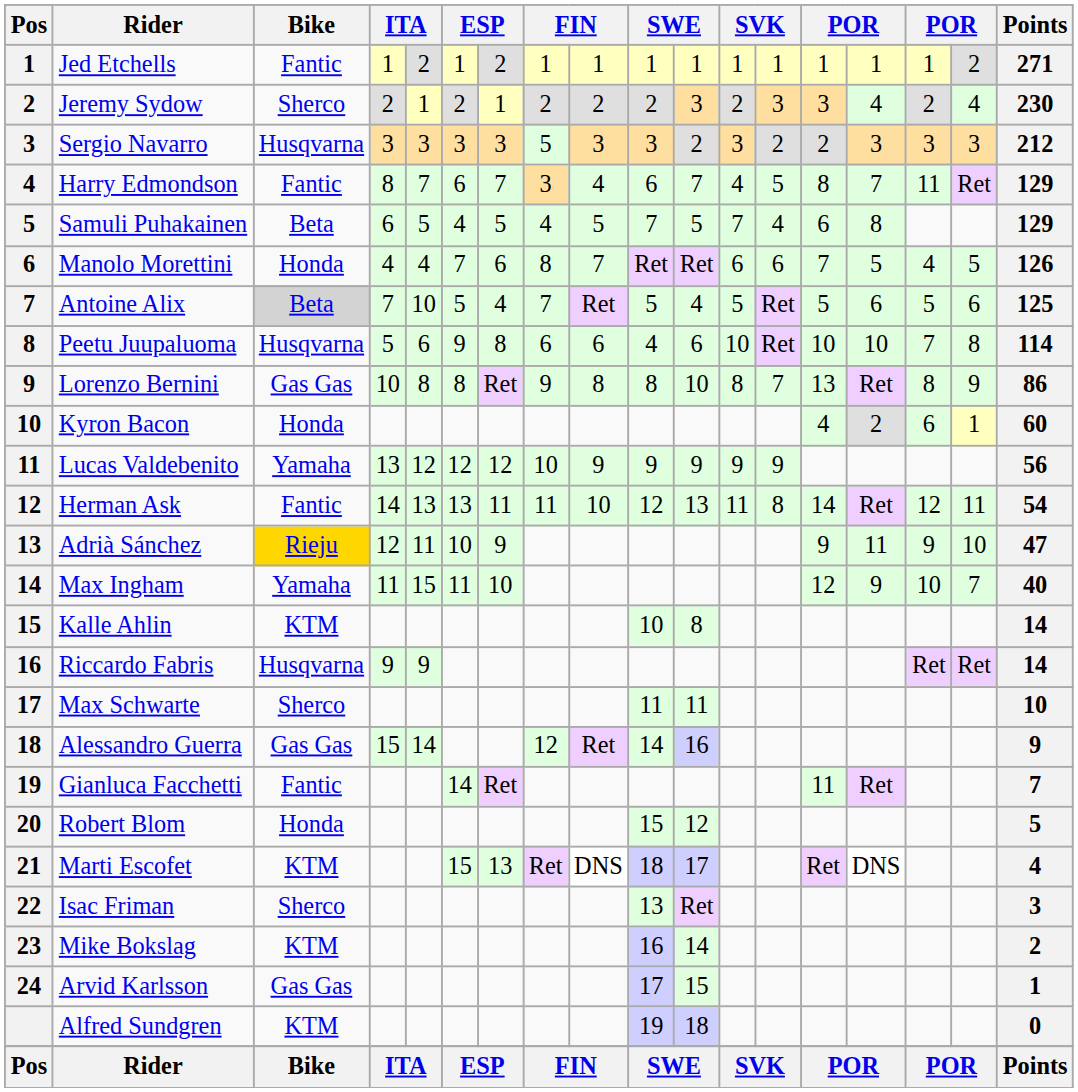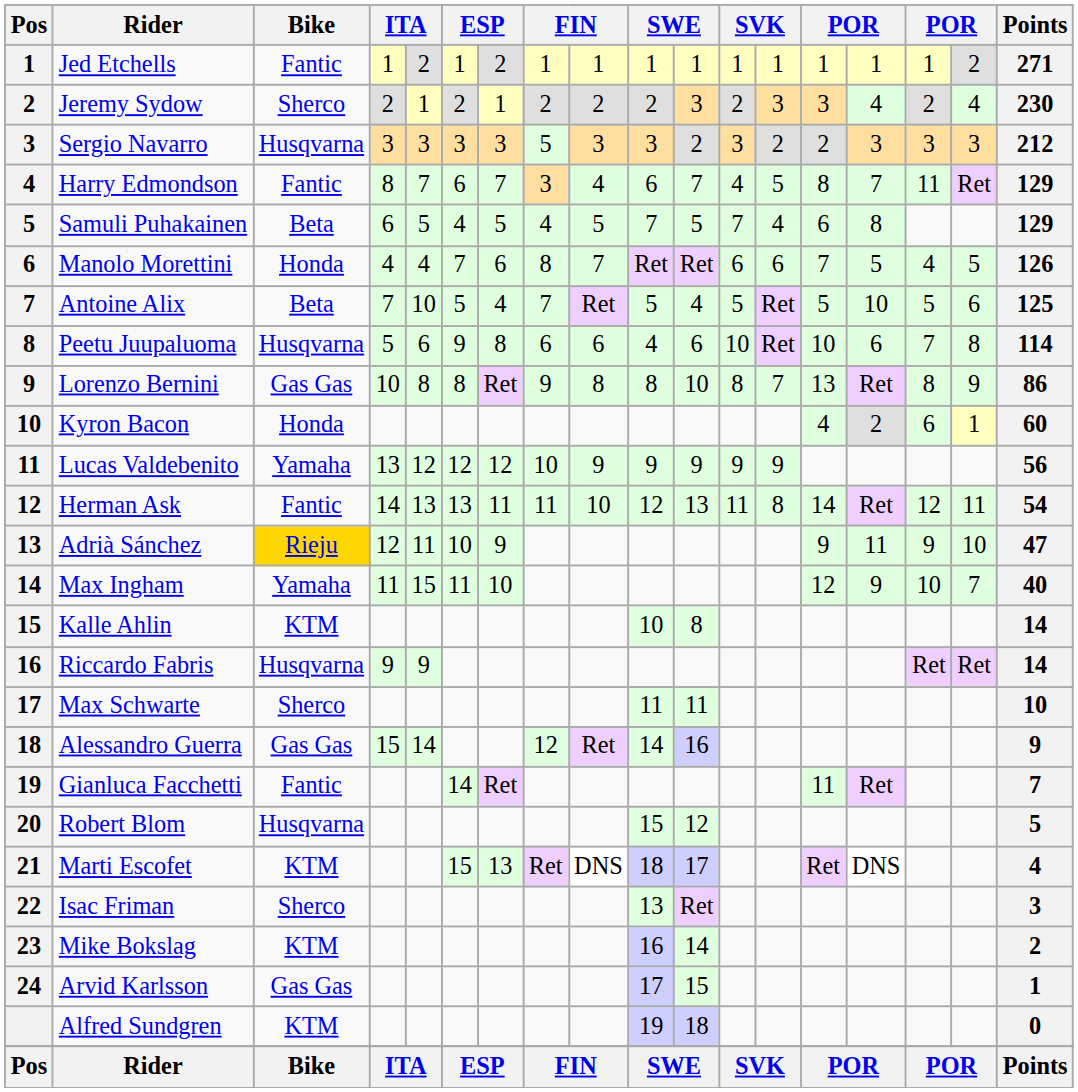 <table class="wikitable" style="font-size: 80%; text-align:center">
 <tr valign="top">
 <th valign="middle">Pos</th>
 <th valign="middle">Rider</th>
 <th valign="middle">Bike</th>
 <th colspan=2><a href='#'>ITA</a><br></th>
 <th colspan=2><a href='#'>ESP</a><br></th>
 <th colspan=2><a href='#'>FIN</a><br></th>
 <th colspan=2><a href='#'>SWE</a><br></th>
 <th colspan=2><a href='#'>SVK</a><br></th>
 <th colspan=2><a href='#'>POR</a><br></th>
 <th colspan=2><a href='#'>POR</a><br></th>
 <th valign="middle">Points</th>
 </tr>
 <tr>
 <th>1</th>
 <td align=left> <a href='#'>Jed Etchells</a></td>
 <td><a href='#'>Fantic</a></td>
 <td style="background:#ffffbf;">1</td>
 <td style="background:#dfdfdf;">2</td>
 <td style="background:#ffffbf;">1</td>
 <td style="background:#dfdfdf;">2</td>
 <td style="background:#ffffbf;">1</td>
 <td style="background:#ffffbf;">1</td>
 <td style="background:#ffffbf;">1</td>
 <td style="background:#ffffbf;">1</td>
 <td style="background:#ffffbf;">1</td>
 <td style="background:#ffffbf;">1</td>
 <td style="background:#ffffbf;">1</td>
 <td style="background:#ffffbf;">1</td>
 <td style="background:#ffffbf;">1</td>
 <td style="background:#dfdfdf;">2</td>
 <th>271</th>
 </tr>
 <tr>
 <th>2</th>
 <td align=left> <a href='#'>Jeremy Sydow</a></td>
 <td><a href='#'>Sherco</a></td>
 <td style="background:#dfdfdf;">2</td>
 <td style="background:#ffffbf;">1</td>
 <td style="background:#dfdfdf;">2</td>
 <td style="background:#ffffbf;">1</td>
 <td style="background:#dfdfdf;">2</td>
 <td style="background:#dfdfdf;">2</td>
 <td style="background:#dfdfdf;">2</td>
 <td style="background:#ffdf9f;">3</td>
 <td style="background:#dfdfdf;">2</td>
 <td style="background:#ffdf9f;">3</td>
 <td style="background:#ffdf9f;">3</td>
 <td style="background:#dfffdf;">4</td>
 <td style="background:#dfdfdf;">2</td>
 <td style="background:#dfffdf;">4</td>
 <th>230</th>
 </tr>
 <tr>
 <th>3</th>
 <td align=left> <a href='#'>Sergio Navarro</a></td>
 <td><a href='#'>Husqvarna</a></td>
 <td style="background:#ffdf9f;">3</td>
 <td style="background:#ffdf9f;">3</td>
 <td style="background:#ffdf9f;">3</td>
 <td style="background:#ffdf9f;">3</td>
 <td style="background:#dfffdf;">5</td>
 <td style="background:#ffdf9f;">3</td>
 <td style="background:#ffdf9f;">3</td>
 <td style="background:#dfdfdf;">2</td>
 <td style="background:#ffdf9f;">3</td>
 <td style="background:#dfdfdf;">2</td>
 <td style="background:#dfdfdf;">2</td>
 <td style="background:#ffdf9f;">3</td>
 <td style="background:#ffdf9f;">3</td>
 <td style="background:#ffdf9f;">3</td>
 <th>212</th>
 </tr>
 <tr>
 <th>4</th>
 <td align=left> <a href='#'>Harry Edmondson</a></td>
 <td><a href='#'>Fantic</a></td>
 <td style="background:#dfffdf;">8</td>
 <td style="background:#dfffdf;">7</td>
 <td style="background:#dfffdf;">6</td>
 <td style="background:#dfffdf;">7</td>
 <td style="background:#ffdf9f;">3</td>
 <td style="background:#dfffdf;">4</td>
 <td style="background:#dfffdf;">6</td>
 <td style="background:#dfffdf;">7</td>
 <td style="background:#dfffdf;">4</td>
 <td style="background:#dfffdf;">5</td>
 <td style="background:#dfffdf;">8</td>
 <td style="background:#dfffdf;">7</td>
 <td style="background:#dfffdf;">11</td>
 <td style="background:#efcfff;">Ret</td>
 <th>129</th>
 </tr>
 <tr>
 <th>5</th>
 <td align=left> <a href='#'>Samuli Puhakainen</a></td>
 <td><a href='#'>Beta</a></td>
 <td style="background:#dfffdf;">6</td>
 <td style="background:#dfffdf;">5</td>
 <td style="background:#dfffdf;">4</td>
 <td style="background:#dfffdf;">5</td>
 <td style="background:#dfffdf;">4</td>
 <td style="background:#dfffdf;">5</td>
 <td style="background:#dfffdf;">7</td>
 <td style="background:#dfffdf;">5</td>
 <td style="background:#dfffdf;">7</td>
 <td style="background:#dfffdf;">4</td>
 <td style="background:#dfffdf;">6</td>
 <td style="background:#dfffdf;">8</td>
 <td></td>
 <td></td>
 <th>129</th>
 </tr>
 <tr>
 <th>6</th>
 <td align=left> <a href='#'>Manolo Morettini</a></td>
 <td><a href='#'>Honda</a></td>
 <td style="background:#dfffdf;">4</td>
 <td style="background:#dfffdf;">4</td>
 <td style="background:#dfffdf;">7</td>
 <td style="background:#dfffdf;">6</td>
 <td style="background:#dfffdf;">8</td>
 <td style="background:#dfffdf;">7</td>
 <td style="background:#efcfff;">Ret</td>
 <td style="background:#efcfff;">Ret</td>
 <td style="background:#dfffdf;">6</td>
 <td style="background:#dfffdf;">6</td>
 <td style="background:#dfffdf;">7</td>
 <td style="background:#dfffdf;">5</td>
 <td style="background:#dfffdf;">4</td>
 <td style="background:#dfffdf;">5</td>
 <th>126</th>
 </tr>
 <tr>
 <th>7</th>
 <td align=left> <a href='#'>Antoine Alix</a></td>
-<td style="background: lightgrey;"><a href='#'>Beta</a></td>
+<td><a href='#'>Beta</a></td>
 <td style="background:#dfffdf;">7</td>
 <td style="background:#dfffdf;">10</td>
 <td style="background:#dfffdf;">5</td>
 <td style="background:#dfffdf;">4</td>
 <td style="background:#dfffdf;">7</td>
 <td style="background:#efcfff;">Ret</td>
 <td style="background:#dfffdf;">5</td>
 <td style="background:#dfffdf;">4</td>
 <td style="background:#dfffdf;">5</td>
 <td style="background:#efcfff;">Ret</td>
 <td style="background:#dfffdf;">5</td>
-<td style="background:#dfffdf;">6</td>
+<td style="background:#dfffdf;">10</td>
 <td style="background:#dfffdf;">5</td>
 <td style="background:#dfffdf;">6</td>
 <th>125</th>
 </tr>
 <tr>
 <th>8</th>
 <td align=left> <a href='#'>Peetu Juupaluoma</a></td>
 <td><a href='#'>Husqvarna</a></td>
 <td style="background:#dfffdf;">5</td>
 <td style="background:#dfffdf;">6</td>
 <td style="background:#dfffdf;">9</td>
 <td style="background:#dfffdf;">8</td>
 <td style="background:#dfffdf;">6</td>
 <td style="background:#dfffdf;">6</td>
 <td style="background:#dfffdf;">4</td>
 <td style="background:#dfffdf;">6</td>
 <td style="background:#dfffdf;">10</td>
 <td style="background:#efcfff;">Ret</td>
 <td style="background:#dfffdf;">10</td>
-<td style="background:#dfffdf;">10</td>
+<td style="background:#dfffdf;">6</td>
 <td style="background:#dfffdf;">7</td>
 <td style="background:#dfffdf;">8</td>
 <th>114</th>
 </tr>
 <tr>
 <th>9</th>
 <td align=left> <a href='#'>Lorenzo Bernini</a></td>
 <td><a href='#'>Gas Gas</a></td>
 <td style="background:#dfffdf;">10</td>
 <td style="background:#dfffdf;">8</td>
 <td style="background:#dfffdf;">8</td>
 <td style="background:#efcfff;">Ret</td>
 <td style="background:#dfffdf;">9</td>
 <td style="background:#dfffdf;">8</td>
 <td style="background:#dfffdf;">8</td>
 <td style="background:#dfffdf;">10</td>
 <td style="background:#dfffdf;">8</td>
 <td style="background:#dfffdf;">7</td>
 <td style="background:#dfffdf;">13</td>
 <td style="background:#efcfff;">Ret</td>
 <td style="background:#dfffdf;">8</td>
 <td style="background:#dfffdf;">9</td>
 <th>86</th>
 </tr>
 <tr>
 <th>10</th>
 <td align=left> <a href='#'>Kyron Bacon</a></td>
 <td><a href='#'>Honda</a></td>
 <td></td>
 <td></td>
 <td></td>
 <td></td>
 <td></td>
 <td></td>
 <td></td>
 <td></td>
 <td></td>
 <td></td>
 <td style="background:#dfffdf;">4</td>
 <td style="background:#dfdfdf;">2</td>
 <td style="background:#dfffdf;">6</td>
 <td style="background:#ffffbf;">1</td>
 <th>60</th>
 </tr>
 <tr>
 <th>11</th>
 <td align=left> <a href='#'>Lucas Valdebenito</a></td>
 <td><a href='#'>Yamaha</a></td>
 <td style="background:#dfffdf;">13</td>
 <td style="background:#dfffdf;">12</td>
 <td style="background:#dfffdf;">12</td>
 <td style="background:#dfffdf;">12</td>
 <td style="background:#dfffdf;">10</td>
 <td style="background:#dfffdf;">9</td>
 <td style="background:#dfffdf;">9</td>
 <td style="background:#dfffdf;">9</td>
 <td style="background:#dfffdf;">9</td>
 <td style="background:#dfffdf;">9</td>
 <td></td>
 <td></td>
 <td></td>
 <td></td>
 <th>56</th>
 </tr>
 <tr>
 <th>12</th>
 <td align=left> <a href='#'>Herman Ask</a></td>
 <td><a href='#'>Fantic</a></td>
 <td style="background:#dfffdf;">14</td>
 <td style="background:#dfffdf;">13</td>
 <td style="background:#dfffdf;">13</td>
 <td style="background:#dfffdf;">11</td>
 <td style="background:#dfffdf;">11</td>
 <td style="background:#dfffdf;">10</td>
 <td style="background:#dfffdf;">12</td>
 <td style="background:#dfffdf;">13</td>
 <td style="background:#dfffdf;">11</td>
 <td style="background:#dfffdf;">8</td>
 <td style="background:#dfffdf;">14</td>
 <td style="background:#efcfff;">Ret</td>
 <td style="background:#dfffdf;">12</td>
 <td style="background:#dfffdf;">11</td>
 <th>54</th>
 </tr>
 <tr>
 <th>13</th>
 <td align=left> <a href='#'>Adrià Sánchez</a></td>
 <td style="background: gold;"><a href='#'>Rieju</a></td>
 <td style="background:#dfffdf;">12</td>
 <td style="background:#dfffdf;">11</td>
 <td style="background:#dfffdf;">10</td>
 <td style="background:#dfffdf;">9</td>
 <td></td>
 <td></td>
 <td></td>
 <td></td>
 <td></td>
 <td></td>
 <td style="background:#dfffdf;">9</td>
 <td style="background:#dfffdf;">11</td>
 <td style="background:#dfffdf;">9</td>
 <td style="background:#dfffdf;">10</td>
 <th>47</th>
 </tr>
 <tr>
 <th>14</th>
 <td align=left> <a href='#'>Max Ingham</a></td>
 <td><a href='#'>Yamaha</a></td>
 <td style="background:#dfffdf;">11</td>
 <td style="background:#dfffdf;">15</td>
 <td style="background:#dfffdf;">11</td>
 <td style="background:#dfffdf;">10</td>
 <td></td>
 <td></td>
 <td></td>
 <td></td>
 <td></td>
 <td></td>
 <td style="background:#dfffdf;">12</td>
 <td style="background:#dfffdf;">9</td>
 <td style="background:#dfffdf;">10</td>
 <td style="background:#dfffdf;">7</td>
 <th>40</th>
 </tr>
 <tr>
 <th>15</th>
 <td align=left> <a href='#'>Kalle Ahlin</a></td>
 <td><a href='#'>KTM</a></td>
 <td></td>
 <td></td>
 <td></td>
 <td></td>
 <td></td>
 <td></td>
 <td style="background:#dfffdf;">10</td>
 <td style="background:#dfffdf;">8</td>
 <td></td>
 <td></td>
 <td></td>
 <td></td>
 <td></td>
 <td></td>
 <th>14</th>
 </tr>
 <tr>
 <th>16</th>
 <td align=left> <a href='#'>Riccardo Fabris</a></td>
 <td><a href='#'>Husqvarna</a></td>
 <td style="background:#dfffdf;">9</td>
 <td style="background:#dfffdf;">9</td>
 <td></td>
 <td></td>
 <td></td>
 <td></td>
 <td></td>
 <td></td>
 <td></td>
 <td></td>
 <td></td>
 <td></td>
 <td style="background:#efcfff;">Ret</td>
 <td style="background:#efcfff;">Ret</td>
 <th>14</th>
 </tr>
 <tr>
 <th>17</th>
 <td align=left> <a href='#'>Max Schwarte</a></td>
 <td><a href='#'>Sherco</a></td>
 <td></td>
 <td></td>
 <td></td>
 <td></td>
 <td></td>
 <td></td>
 <td style="background:#dfffdf;">11</td>
 <td style="background:#dfffdf;">11</td>
 <td></td>
 <td></td>
 <td></td>
 <td></td>
 <td></td>
 <td></td>
 <th>10</th>
 </tr>
 <tr>
 <th>18</th>
 <td align=left> <a href='#'>Alessandro Guerra</a></td>
 <td><a href='#'>Gas Gas</a></td>
 <td style="background:#dfffdf;">15</td>
 <td style="background:#dfffdf;">14</td>
 <td></td>
 <td></td>
 <td style="background:#dfffdf;">12</td>
 <td style="background:#efcfff;">Ret</td>
 <td style="background:#dfffdf;">14</td>
 <td style="background:#cfcfff;">16</td>
 <td></td>
 <td></td>
 <td></td>
 <td></td>
 <td></td>
 <td></td>
 <th>9</th>
 </tr>
 <tr>
 <th>19</th>
 <td align=left> <a href='#'>Gianluca Facchetti</a></td>
 <td><a href='#'>Fantic</a></td>
 <td></td>
 <td></td>
 <td style="background:#dfffdf;">14</td>
 <td style="background:#efcfff;">Ret</td>
 <td></td>
 <td></td>
 <td></td>
 <td></td>
 <td></td>
 <td></td>
 <td style="background:#dfffdf;">11</td>
 <td style="background:#efcfff;">Ret</td>
 <td></td>
 <td></td>
 <th>7</th>
 </tr>
 <tr>
 <th>20</th>
 <td align=left> <a href='#'>Robert Blom</a></td>
-<td><a href='#'>Honda</a></td>
+<td><a href='#'>Husqvarna</a></td>
 <td></td>
 <td></td>
 <td></td>
 <td></td>
 <td></td>
 <td></td>
 <td style="background:#dfffdf;">15</td>
 <td style="background:#dfffdf;">12</td>
 <td></td>
 <td></td>
 <td></td>
 <td></td>
 <td></td>
 <td></td>
 <th>5</th>
 </tr>
 <tr>
 <th>21</th>
 <td align=left> <a href='#'>Marti Escofet</a></td>
 <td><a href='#'>KTM</a></td>
 <td></td>
 <td></td>
 <td style="background:#dfffdf;">15</td>
 <td style="background:#dfffdf;">13</td>
 <td style="background:#efcfff;">Ret</td>
 <td style="background:#ffffff;">DNS</td>
 <td style="background:#cfcfff;">18</td>
 <td style="background:#cfcfff;">17</td>
 <td></td>
 <td></td>
 <td style="background:#efcfff;">Ret</td>
 <td style="background:#ffffff;">DNS</td>
 <td></td>
 <td></td>
 <th>4</th>
 </tr>
 <tr>
 <th>22</th>
 <td align=left> <a href='#'>Isac Friman</a></td>
 <td><a href='#'>Sherco</a></td>
 <td></td>
 <td></td>
 <td></td>
 <td></td>
 <td></td>
 <td></td>
 <td style="background:#dfffdf;">13</td>
 <td style="background:#efcfff;">Ret</td>
 <td></td>
 <td></td>
 <td></td>
 <td></td>
 <td></td>
 <td></td>
 <th>3</th>
 </tr>
 <tr>
 <th>23</th>
 <td align=left> <a href='#'>Mike Bokslag</a></td>
 <td><a href='#'>KTM</a></td>
 <td></td>
 <td></td>
 <td></td>
 <td></td>
 <td></td>
 <td></td>
 <td style="background:#cfcfff;">16</td>
 <td style="background:#dfffdf;">14</td>
 <td></td>
 <td></td>
 <td></td>
 <td></td>
 <td></td>
 <td></td>
 <th>2</th>
 </tr>
 <tr>
 <th>24</th>
 <td align=left> <a href='#'>Arvid Karlsson</a></td>
 <td><a href='#'>Gas Gas</a></td>
 <td></td>
 <td></td>
 <td></td>
 <td></td>
 <td></td>
 <td></td>
 <td style="background:#cfcfff;">17</td>
 <td style="background:#dfffdf;">15</td>
 <td></td>
 <td></td>
 <td></td>
 <td></td>
 <td></td>
 <td></td>
 <th>1</th>
 </tr>
 <tr>
 <th></th>
 <td align=left> <a href='#'>Alfred Sundgren</a></td>
 <td><a href='#'>KTM</a></td>
 <td></td>
 <td></td>
 <td></td>
 <td></td>
 <td></td>
 <td></td>
 <td style="background:#cfcfff;">19</td>
 <td style="background:#cfcfff;">18</td>
 <td></td>
 <td></td>
 <td></td>
 <td></td>
 <td></td>
 <td></td>
 <th>0</th>
 </tr>
 <tr>
 </tr>
 <tr valign="top">
 <th valign="middle">Pos</th>
 <th valign="middle">Rider</th>
 <th valign="middle">Bike</th>
 <th colspan=2><a href='#'>ITA</a><br></th>
 <th colspan=2><a href='#'>ESP</a><br></th>
 <th colspan=2><a href='#'>FIN</a><br></th>
 <th colspan=2><a href='#'>SWE</a><br></th>
 <th colspan=2><a href='#'>SVK</a><br></th>
 <th colspan=2><a href='#'>POR</a><br></th>
 <th colspan=2><a href='#'>POR</a><br></th>
 <th valign="middle">Points</th>
 </tr>
 <tr>
 </tr>
 </table>
